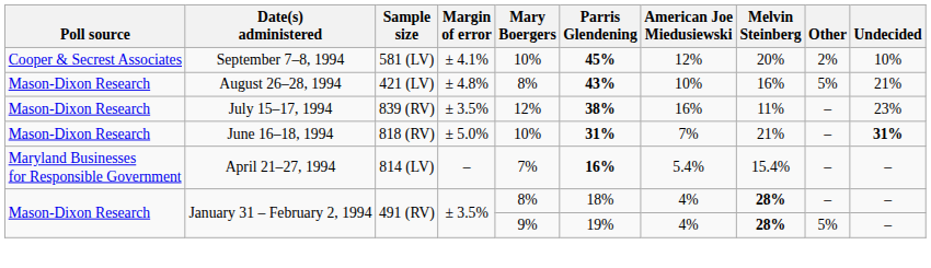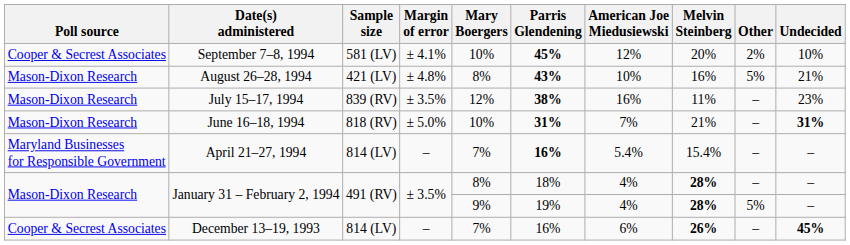 <table class="wikitable" style="font-size:90%;text-align:center;">
 <tr valign=bottom>
 <th>Poll source</th>
 <th>Date(s)<br>administered</th>
 <th>Sample<br>size</th>
 <th>Margin<br>of error</th>
 <th>Mary<br>Boergers</th>
 <th>Parris<br>Glendening</th>
 <th>American Joe<br>Miedusiewski</th>
 <th>Melvin<br>Steinberg</th>
 <th>Other</th>
 <th>Undecided</th>
 </tr>
 <tr>
 <td align=left><a href='#'>Cooper & Secrest Associates</a></td>
 <td>September 7–8, 1994</td>
 <td>581 (LV)</td>
 <td>± 4.1%</td>
 <td>10%</td>
 <td><strong>45%</strong></td>
 <td>12%</td>
 <td>20%</td>
 <td>2%</td>
 <td>10%</td>
 </tr>
 <tr>
 <td align=left><a href='#'>Mason-Dixon Research</a></td>
 <td>August 26–28, 1994</td>
 <td>421 (LV)</td>
 <td>± 4.8%</td>
 <td>8%</td>
 <td><strong>43%</strong></td>
 <td>10%</td>
 <td>16%</td>
 <td>5%</td>
 <td>21%</td>
 </tr>
 <tr>
 <td align=left><a href='#'>Mason-Dixon Research</a></td>
 <td>July 15–17, 1994</td>
 <td>839 (RV)</td>
 <td>± 3.5%</td>
 <td>12%</td>
 <td><strong>38%</strong></td>
 <td>16%</td>
 <td>11%</td>
 <td>–</td>
 <td>23%</td>
 </tr>
 <tr>
 <td align=left><a href='#'>Mason-Dixon Research</a></td>
 <td>June 16–18, 1994</td>
 <td>818 (RV)</td>
 <td>± 5.0%</td>
 <td>10%</td>
 <td><strong>31%</strong></td>
 <td>7%</td>
 <td>21%</td>
 <td>–</td>
 <td><strong>31%</strong></td>
 </tr>
 <tr>
 <td align=left><a href='#'>Maryland Businesses<br>for Responsible Government</a></td>
 <td>April 21–27, 1994</td>
 <td>814 (LV)</td>
 <td>–</td>
 <td>7%</td>
 <td><strong>16%</strong></td>
 <td>5.4%</td>
 <td>15.4%</td>
 <td>–</td>
 <td>–</td>
 </tr>
 <tr>
 <td align=left rowspan="2"><a href='#'>Mason-Dixon Research</a></td>
 <td rowspan="2">January 31 – February 2, 1994</td>
 <td rowspan="2">491 (RV)</td>
 <td rowspan="2">± 3.5%</td>
 <td>8%</td>
 <td>18%</td>
 <td>4%</td>
 <td><strong>28%</strong></td>
 <td>–</td>
 <td>–</td>
 </tr>
 <tr>
 <td>9%</td>
 <td>19%</td>
 <td>4%</td>
 <td><strong>28%</strong></td>
 <td>5%</td>
 <td>–</td>
 </tr>
+<tr>
+<td align=left><a href='#'>Cooper & Secrest Associates</a></td>
+<td>December 13–19, 1993</td>
+<td>814 (LV)</td>
+<td>–</td>
+<td>7%</td>
+<td>16%</td>
+<td>6%</td>
+<td><strong>26%</strong></td>
+<td>–</td>
+<td><strong>45%</strong></td>
+</tr>
 </table>
